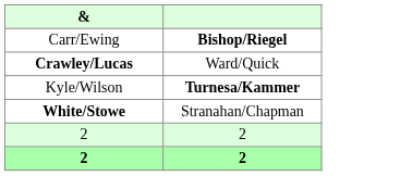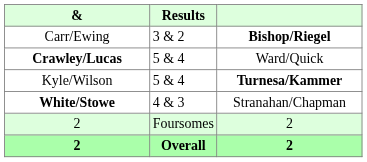 <table border="1" cellpadding="3" style="border-collapse:collapse; text-align:center;">
 <tr style="background:#ddffdd;">
 <th width=160> & </th>
+<th>Results</th>
 <th width=160></th>
 </tr>
 <tr>
 <td>Carr/Ewing</td>
+<td align=left> 3 & 2</td>
 <td><strong>Bishop/Riegel</strong></td>
 </tr>
 <tr>
 <td><strong>Crawley/Lucas</strong></td>
+<td align=left> 5 & 4</td>
 <td>Ward/Quick</td>
 </tr>
 <tr>
 <td>Kyle/Wilson</td>
+<td align=left> 5 & 4</td>
 <td><strong>Turnesa/Kammer</strong></td>
 </tr>
 <tr>
 <td><strong>White/Stowe</strong></td>
+<td align=left> 4 & 3</td>
 <td>Stranahan/Chapman</td>
 </tr>
 <tr style="background:#ddffdd;">
 <td>2</td>
+<td>Foursomes</td>
 <td>2</td>
 </tr>
 <tr style="background:#aaffaa;">
 <th>2</th>
+<th>Overall</th>
 <th>2</th>
 </tr>
 </table>
